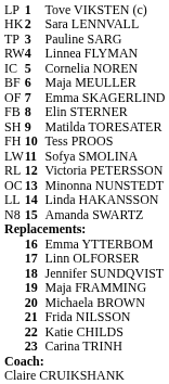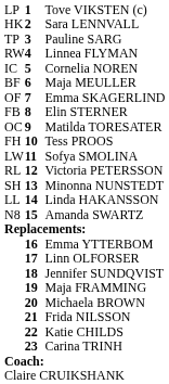 <table cellpadding="0" cellspacing="0">
 <tr>
 <th width="25"></th>
 <th width="25"></th>
 </tr>
 <tr>
 <td>LP</td>
 <td><strong>1</strong></td>
 <td>Tove VIKSTEN (c)</td>
 <td></td>
 <td></td>
 </tr>
 <tr>
 <td>HK</td>
 <td><strong>2</strong></td>
 <td>Sara LENNVALL</td>
 <td></td>
 <td></td>
 </tr>
 <tr>
 <td>TP</td>
 <td><strong>3</strong></td>
 <td>Pauline SARG</td>
 <td></td>
 <td></td>
 </tr>
 <tr>
 <td>RW</td>
 <td><strong>4</strong></td>
 <td>Linnea FLYMAN</td>
 <td></td>
 <td></td>
 </tr>
 <tr>
 <td>IC</td>
 <td><strong>5</strong></td>
 <td>Cornelia NOREN</td>
 <td></td>
 <td></td>
 </tr>
 <tr>
 <td>BF</td>
 <td><strong>6</strong></td>
 <td>Maja MEULLER</td>
 <td></td>
 <td></td>
 </tr>
 <tr>
 <td>OF</td>
 <td><strong>7</strong></td>
 <td>Emma SKAGERLIND</td>
 <td></td>
 <td></td>
 </tr>
 <tr>
 <td>FB</td>
 <td><strong>8</strong></td>
 <td>Elin STERNER</td>
 <td></td>
 <td></td>
 </tr>
 <tr>
-<td>SH</td>
+<td>OC</td>
 <td><strong>9</strong></td>
 <td>Matilda TORESATER</td>
 <td></td>
 <td></td>
 </tr>
 <tr>
 <td>FH</td>
 <td><strong>10</strong></td>
 <td>Tess PROOS</td>
 <td></td>
 <td></td>
 </tr>
 <tr>
 <td>LW</td>
 <td><strong>11</strong></td>
 <td>Sofya SMOLINA</td>
 <td></td>
 <td></td>
 </tr>
 <tr>
 <td>RL</td>
 <td><strong>12</strong></td>
 <td>Victoria PETERSSON</td>
 <td></td>
 <td></td>
 </tr>
 <tr>
-<td>OC</td>
+<td>SH</td>
 <td><strong>13</strong></td>
 <td>Minonna NUNSTEDT</td>
 <td></td>
 <td></td>
 </tr>
 <tr>
 <td>LL</td>
 <td><strong>14</strong></td>
 <td>Linda HAKANSSON</td>
 <td></td>
 <td></td>
 </tr>
 <tr>
 <td>N8</td>
 <td><strong>15</strong></td>
 <td>Amanda SWARTZ</td>
 <td></td>
 <td></td>
 </tr>
 <tr>
 <td colspan="3"><strong>Replacements:</strong></td>
 </tr>
 <tr>
 <td></td>
 <td><strong>16</strong></td>
 <td>Emma YTTERBOM</td>
 <td></td>
 <td></td>
 </tr>
 <tr>
 <td></td>
 <td><strong>17</strong></td>
 <td>Linn OLFORSER</td>
 <td></td>
 <td></td>
 </tr>
 <tr>
 <td></td>
 <td><strong>18</strong></td>
 <td>Jennifer SUNDQVIST</td>
 <td></td>
 <td></td>
 </tr>
 <tr>
 <td></td>
 <td><strong>19</strong></td>
 <td>Maja FRAMMING</td>
 <td></td>
 <td></td>
 </tr>
 <tr>
 <td></td>
 <td><strong>20</strong></td>
 <td>Michaela BROWN</td>
 <td></td>
 <td></td>
 </tr>
 <tr>
 <td></td>
 <td><strong>21</strong></td>
 <td>Frida NILSSON</td>
 <td></td>
 <td></td>
 </tr>
 <tr>
 <td></td>
 <td><strong>22</strong></td>
 <td>Katie CHILDS</td>
 <td></td>
 <td></td>
 </tr>
 <tr>
 <td></td>
 <td><strong>23</strong></td>
 <td>Carina TRINH</td>
 <td></td>
 <td></td>
 </tr>
 <tr>
 <td colspan="3"><strong>Coach:</strong></td>
 </tr>
 <tr>
 <td colspan="4">Claire CRUIKSHANK</td>
 </tr>
 </table>
